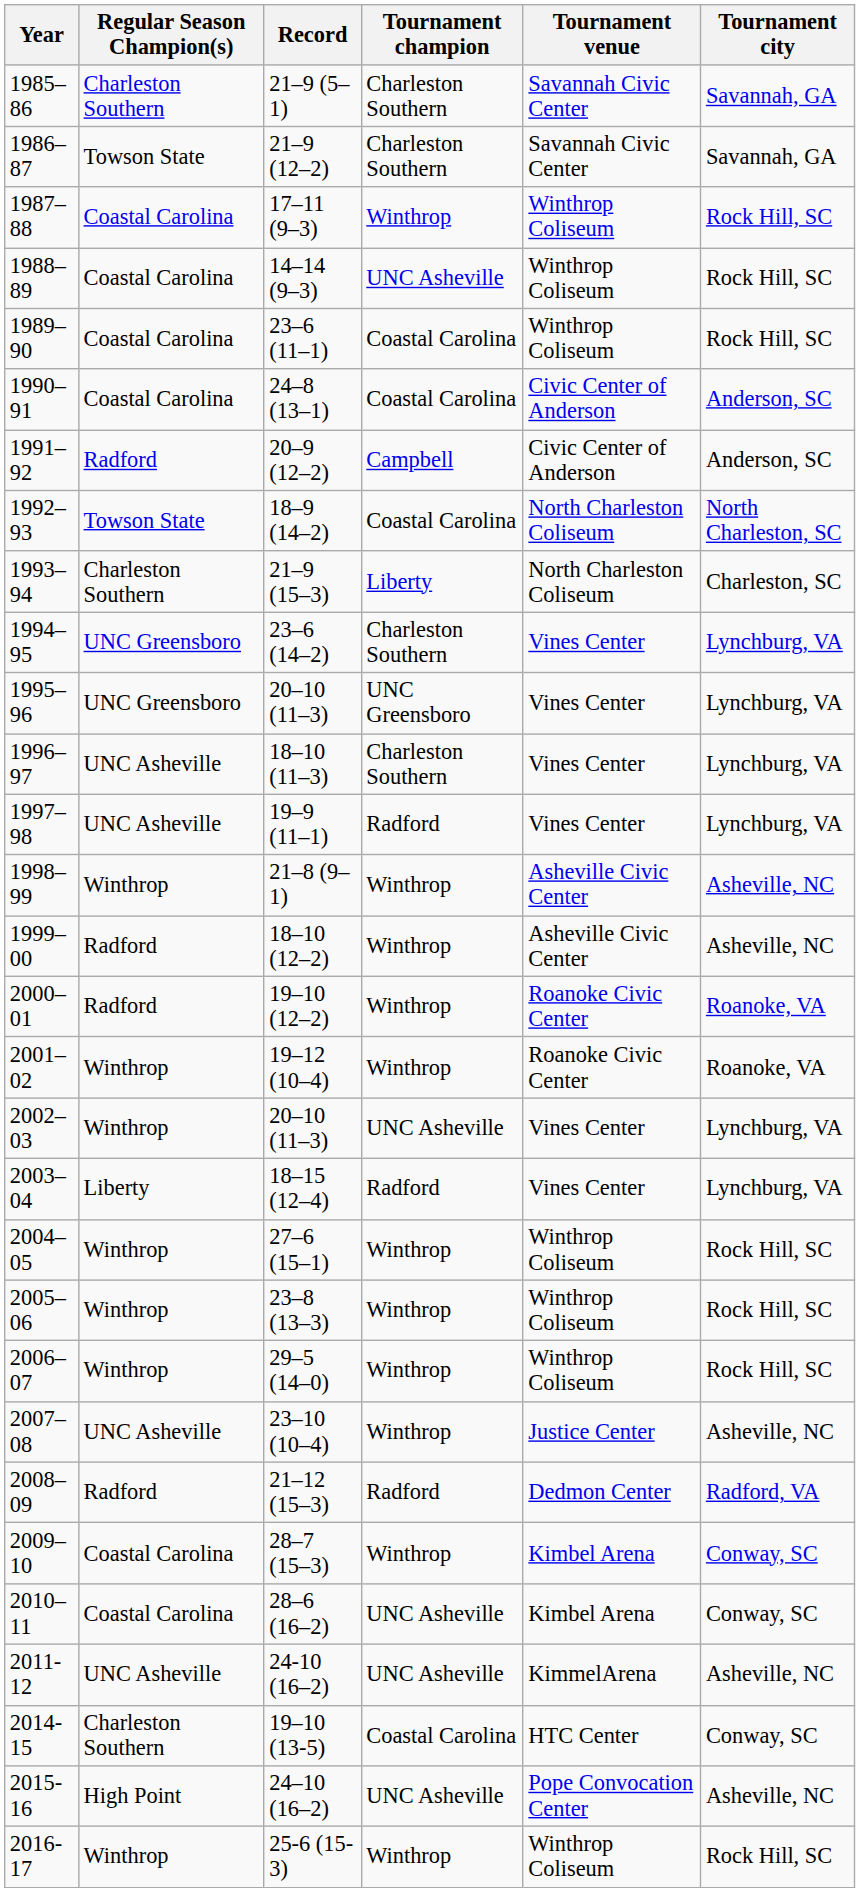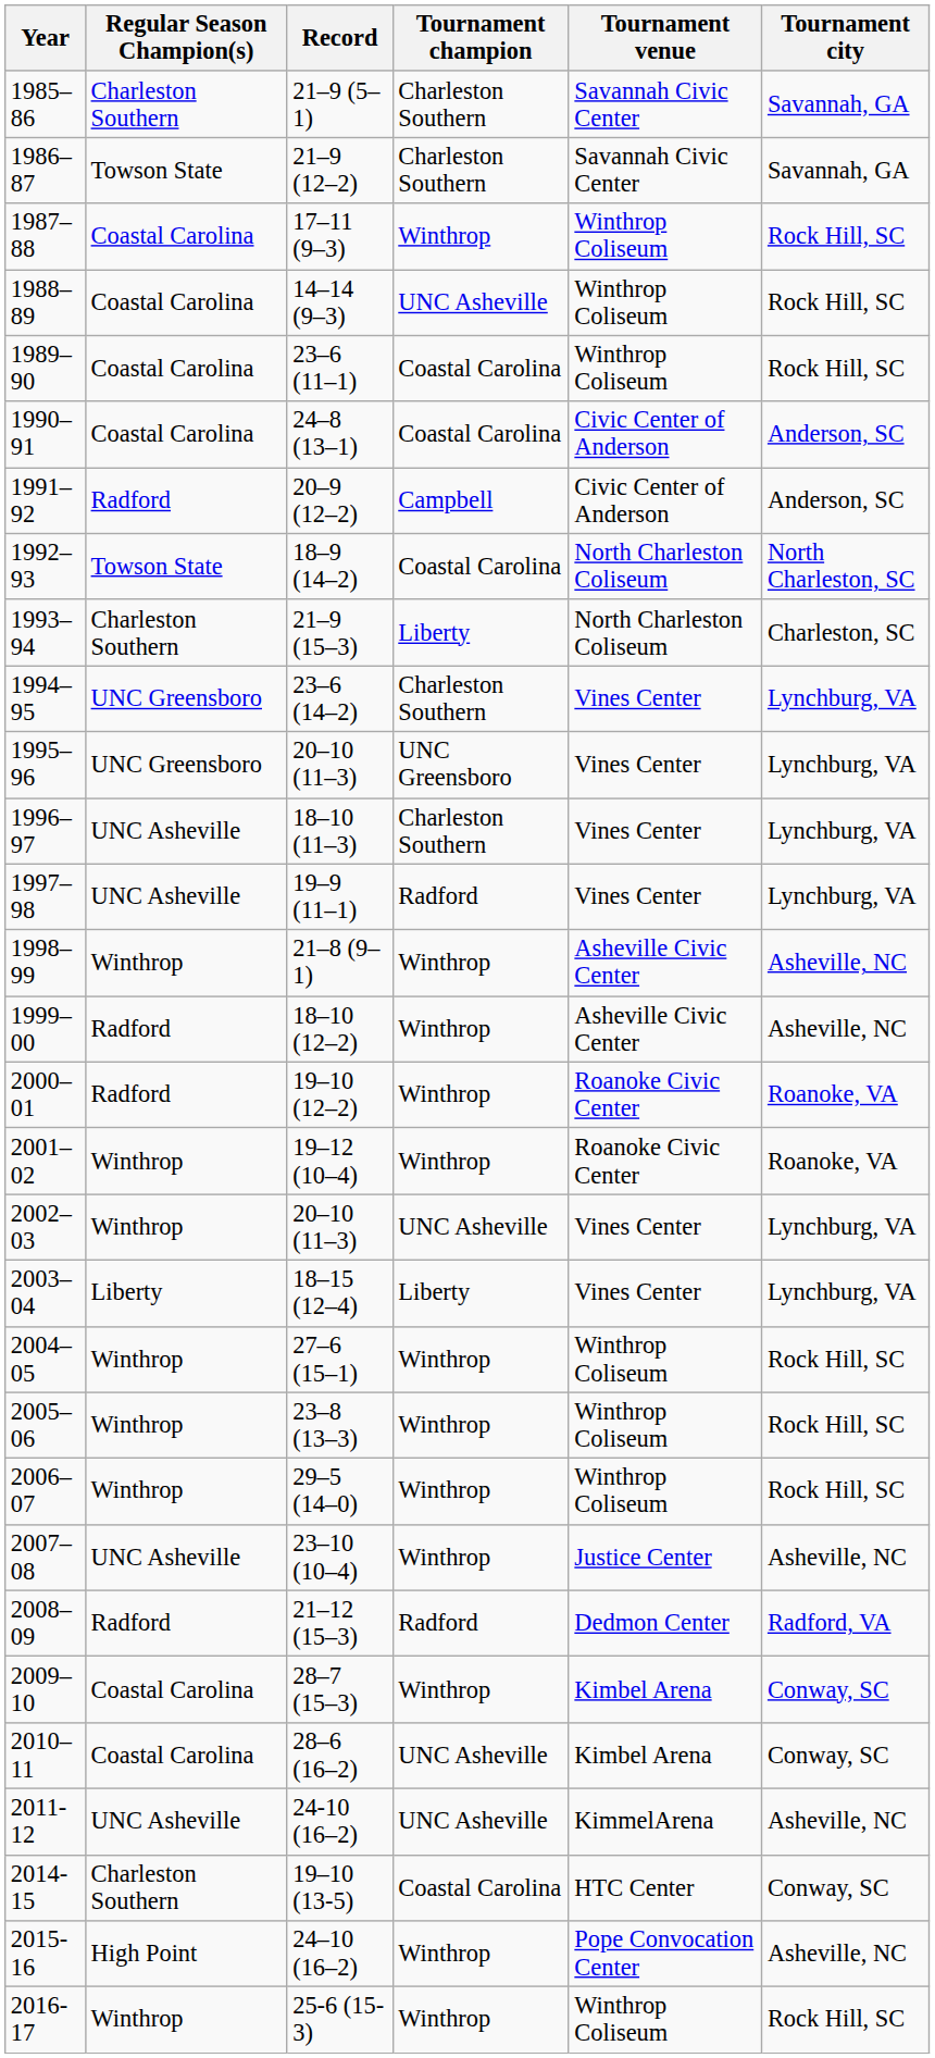 <table class="wikitable sortable">
 <tr>
 <th>Year</th>
 <th>Regular Season Champion(s)</th>
 <th>Record</th>
 <th>Tournament champion</th>
 <th>Tournament venue</th>
 <th>Tournament city</th>
 </tr>
 <tr>
 <td>1985–86</td>
 <td><a href='#'>Charleston Southern</a></td>
 <td>21–9 (5–1)</td>
 <td>Charleston Southern</td>
 <td><a href='#'>Savannah Civic Center</a></td>
 <td><a href='#'>Savannah, GA</a></td>
 </tr>
 <tr>
 <td>1986–87</td>
 <td>Towson State</td>
 <td>21–9 (12–2)</td>
 <td>Charleston Southern</td>
 <td>Savannah Civic Center</td>
 <td>Savannah, GA</td>
 </tr>
 <tr>
 <td>1987–88</td>
 <td><a href='#'>Coastal Carolina</a></td>
 <td>17–11 (9–3)</td>
 <td><a href='#'>Winthrop</a></td>
 <td><a href='#'>Winthrop Coliseum</a></td>
 <td><a href='#'>Rock Hill, SC</a></td>
 </tr>
 <tr>
 <td>1988–89</td>
 <td>Coastal Carolina</td>
 <td>14–14 (9–3)</td>
 <td><a href='#'>UNC Asheville</a></td>
 <td>Winthrop Coliseum</td>
 <td>Rock Hill, SC</td>
 </tr>
 <tr>
 <td>1989–90</td>
 <td>Coastal Carolina</td>
 <td>23–6 (11–1)</td>
 <td>Coastal Carolina</td>
 <td>Winthrop Coliseum</td>
 <td>Rock Hill, SC</td>
 </tr>
 <tr>
 <td>1990–91</td>
 <td>Coastal Carolina</td>
 <td>24–8 (13–1)</td>
 <td>Coastal Carolina</td>
 <td><a href='#'>Civic Center of Anderson</a></td>
 <td><a href='#'>Anderson, SC</a></td>
 </tr>
 <tr>
 <td>1991–92</td>
 <td><a href='#'>Radford</a></td>
 <td>20–9 (12–2)</td>
 <td><a href='#'>Campbell</a></td>
 <td>Civic Center of Anderson</td>
 <td>Anderson, SC</td>
 </tr>
 <tr>
 <td>1992–93</td>
 <td><a href='#'>Towson State</a></td>
 <td>18–9 (14–2)</td>
 <td>Coastal Carolina</td>
 <td><a href='#'>North Charleston Coliseum</a></td>
 <td><a href='#'>North Charleston, SC</a></td>
 </tr>
 <tr>
 <td>1993–94</td>
 <td>Charleston Southern</td>
 <td>21–9 (15–3)</td>
 <td><a href='#'>Liberty</a></td>
 <td>North Charleston Coliseum</td>
 <td>Charleston, SC</td>
 </tr>
 <tr>
 <td>1994–95</td>
 <td><a href='#'>UNC Greensboro</a></td>
 <td>23–6 (14–2)</td>
 <td>Charleston Southern</td>
 <td><a href='#'>Vines Center</a></td>
 <td><a href='#'>Lynchburg, VA</a></td>
 </tr>
 <tr>
 <td>1995–96</td>
 <td>UNC Greensboro</td>
 <td>20–10 (11–3)</td>
 <td>UNC Greensboro</td>
 <td>Vines Center</td>
 <td>Lynchburg, VA</td>
 </tr>
 <tr>
 <td>1996–97</td>
 <td>UNC Asheville</td>
 <td>18–10 (11–3)</td>
 <td>Charleston Southern</td>
 <td>Vines Center</td>
 <td>Lynchburg, VA</td>
 </tr>
 <tr>
 <td>1997–98</td>
 <td>UNC Asheville</td>
 <td>19–9 (11–1)</td>
 <td>Radford</td>
 <td>Vines Center</td>
 <td>Lynchburg, VA</td>
 </tr>
 <tr>
 <td>1998–99</td>
 <td>Winthrop</td>
 <td>21–8 (9–1)</td>
 <td>Winthrop</td>
 <td><a href='#'>Asheville Civic Center</a></td>
 <td><a href='#'>Asheville, NC</a></td>
 </tr>
 <tr>
 <td>1999–00</td>
 <td>Radford</td>
 <td>18–10 (12–2)</td>
 <td>Winthrop</td>
 <td>Asheville Civic Center</td>
 <td>Asheville, NC</td>
 </tr>
 <tr>
 <td>2000–01</td>
 <td>Radford</td>
 <td>19–10 (12–2)</td>
 <td>Winthrop</td>
 <td><a href='#'>Roanoke Civic Center</a></td>
 <td><a href='#'>Roanoke, VA</a></td>
 </tr>
 <tr>
 <td>2001–02</td>
 <td>Winthrop</td>
 <td>19–12 (10–4)</td>
 <td>Winthrop</td>
 <td>Roanoke Civic Center</td>
 <td>Roanoke, VA</td>
 </tr>
 <tr>
 <td>2002–03</td>
 <td>Winthrop</td>
 <td>20–10 (11–3)</td>
 <td>UNC Asheville</td>
 <td>Vines Center</td>
 <td>Lynchburg, VA</td>
 </tr>
 <tr>
 <td>2003–04</td>
 <td>Liberty</td>
 <td>18–15 (12–4)</td>
-<td>Radford</td>
+<td>Liberty</td>
 <td>Vines Center</td>
 <td>Lynchburg, VA</td>
 </tr>
 <tr>
 <td>2004–05</td>
 <td>Winthrop</td>
 <td>27–6 (15–1)</td>
 <td>Winthrop</td>
 <td>Winthrop Coliseum</td>
 <td>Rock Hill, SC</td>
 </tr>
 <tr>
 <td>2005–06</td>
 <td>Winthrop</td>
 <td>23–8 (13–3)</td>
 <td>Winthrop</td>
 <td>Winthrop Coliseum</td>
 <td>Rock Hill, SC</td>
 </tr>
 <tr>
 <td>2006–07</td>
 <td>Winthrop</td>
 <td>29–5 (14–0)</td>
 <td>Winthrop</td>
 <td>Winthrop Coliseum</td>
 <td>Rock Hill, SC</td>
 </tr>
 <tr>
 <td>2007–08</td>
 <td>UNC Asheville</td>
 <td>23–10 (10–4)</td>
 <td>Winthrop</td>
 <td><a href='#'>Justice Center</a></td>
 <td>Asheville, NC</td>
 </tr>
 <tr>
 <td>2008–09</td>
 <td>Radford</td>
 <td>21–12 (15–3)</td>
 <td>Radford</td>
 <td><a href='#'>Dedmon Center</a></td>
 <td><a href='#'>Radford, VA</a></td>
 </tr>
 <tr>
 <td>2009–10</td>
 <td>Coastal Carolina</td>
 <td>28–7 (15–3)</td>
 <td>Winthrop</td>
 <td><a href='#'>Kimbel Arena</a></td>
 <td><a href='#'>Conway, SC</a></td>
 </tr>
 <tr>
 <td>2010–11</td>
 <td>Coastal Carolina</td>
 <td>28–6 (16–2)</td>
 <td>UNC Asheville</td>
 <td>Kimbel Arena</td>
 <td>Conway, SC</td>
 </tr>
 <tr>
 <td>2011-12</td>
 <td>UNC Asheville</td>
 <td>24-10 (16–2)</td>
 <td>UNC Asheville</td>
 <td>KimmelArena</td>
 <td>Asheville, NC</td>
 </tr>
 <tr>
 <td>2014-15</td>
 <td>Charleston Southern</td>
 <td>19–10 (13-5)</td>
 <td>Coastal Carolina</td>
 <td>HTC Center</td>
 <td>Conway, SC</td>
 </tr>
 <tr>
 <td>2015-16</td>
 <td>High Point</td>
 <td>24–10 (16–2)</td>
-<td>UNC Asheville</td>
+<td>Winthrop</td>
 <td><a href='#'>Pope Convocation Center</a></td>
 <td>Asheville, NC</td>
 </tr>
 <tr>
 <td>2016-17</td>
 <td>Winthrop</td>
 <td>25-6 (15-3)</td>
 <td>Winthrop</td>
 <td>Winthrop Coliseum</td>
 <td>Rock Hill, SC</td>
 </tr>
 </table>
